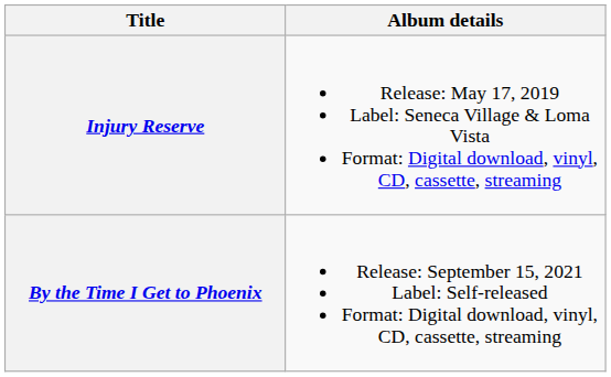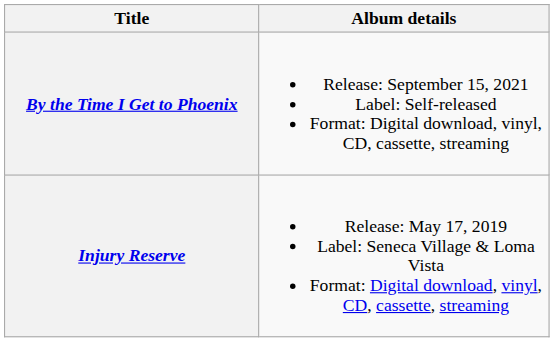 <table class="wikitable plainrowheaders" style="text-align:center;">
 <tr>
 <th scope="col" style="width:14em;">Title</th>
 <th scope="col" style="width:16em;">Album details</th>
 </tr>
 <tr>
+<th scope="row"><a href='#'><em>By the Time I Get to Phoenix</em></a></th>
+<td><br><ul><li>Release: September 15, 2021</li><li>Label: Self-released</li><li>Format: Digital download, vinyl, CD, cassette, streaming</li></ul></td>
+</tr>
+<tr>
 <th scope="row"><a href='#'><em>Injury Reserve</em></a></th>
 <td><br><ul><li>Release: May 17, 2019</li><li>Label: Seneca Village & Loma Vista</li><li>Format: <a href='#'>Digital download</a>, <a href='#'>vinyl</a>, <a href='#'>CD</a>, <a href='#'>cassette</a>, <a href='#'>streaming</a></li></ul></td>
 </tr>
-<tr>
-<th scope="row"><a href='#'><em>By the Time I Get to Phoenix</em></a></th>
-<td><br><ul><li>Release: September 15, 2021</li><li>Label: Self-released</li><li>Format: Digital download, vinyl, CD, cassette, streaming</li></ul></td>
-</tr>
 </table>
